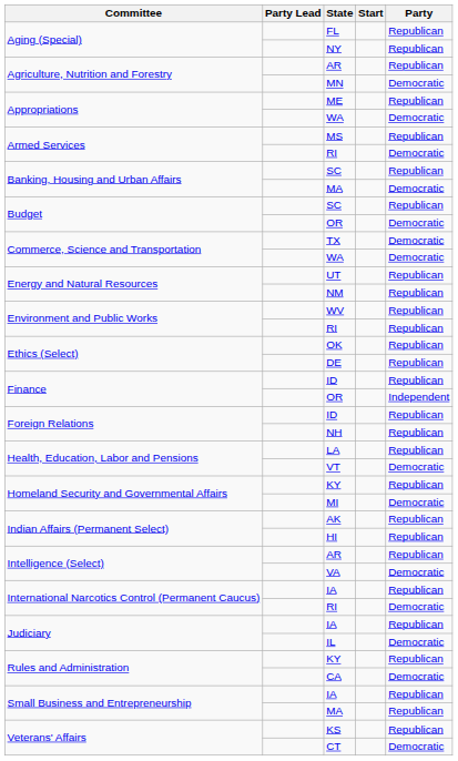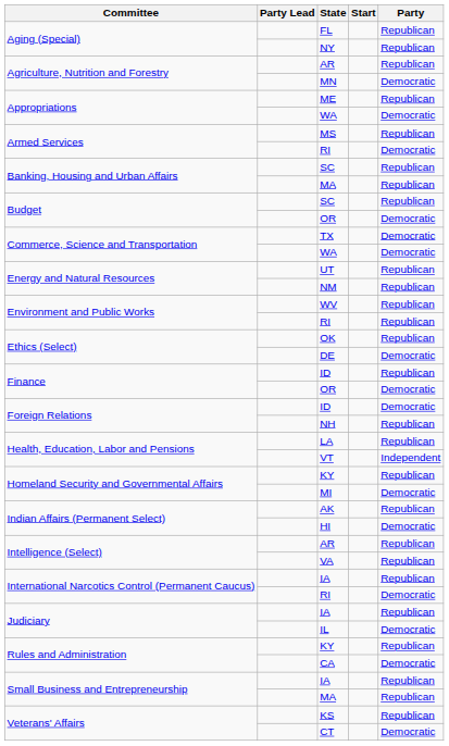 <table class="wikitable sortable">
 <tr>
 <th>Committee</th>
 <th>Party Lead</th>
 <th>State</th>
 <th>Start</th>
 <th>Party</th>
 </tr>
 <tr>
 <td rowspan=2><a href='#'>Aging (Special)</a></td>
 <td></td>
 <td><a href='#'>FL</a></td>
 <td></td>
 <td><a href='#'>Republican</a></td>
 </tr>
 <tr>
 <td></td>
 <td><a href='#'>NY</a></td>
 <td></td>
 <td><a href='#'>Republican</a></td>
 </tr>
 <tr>
 <td rowspan=2><a href='#'>Agriculture, Nutrition and Forestry</a></td>
 <td></td>
 <td><a href='#'>AR</a></td>
 <td></td>
 <td><a href='#'>Republican</a></td>
 </tr>
 <tr>
 <td></td>
 <td><a href='#'>MN</a></td>
 <td></td>
 <td><a href='#'>Democratic</a></td>
 </tr>
 <tr>
 <td rowspan=2><a href='#'>Appropriations</a></td>
 <td></td>
 <td><a href='#'>ME</a></td>
 <td></td>
 <td><a href='#'>Republican</a></td>
 </tr>
 <tr>
 <td></td>
 <td><a href='#'>WA</a></td>
 <td></td>
 <td><a href='#'>Democratic</a></td>
 </tr>
 <tr>
 <td rowspan=2><a href='#'>Armed Services</a></td>
 <td></td>
 <td><a href='#'>MS</a></td>
 <td></td>
 <td><a href='#'>Republican</a></td>
 </tr>
 <tr>
 <td></td>
 <td><a href='#'>RI</a></td>
 <td></td>
 <td><a href='#'>Democratic</a></td>
 </tr>
 <tr>
 <td rowspan=2><a href='#'>Banking, Housing and Urban Affairs</a></td>
 <td></td>
 <td><a href='#'>SC</a></td>
 <td></td>
 <td><a href='#'>Republican</a></td>
 </tr>
 <tr>
 <td></td>
 <td><a href='#'>MA</a></td>
 <td></td>
-<td><a href='#'>Democratic</a></td>
+<td><a href='#'>Republican</a></td>
 </tr>
 <tr>
 <td rowspan=2><a href='#'>Budget</a></td>
 <td></td>
 <td><a href='#'>SC</a></td>
 <td></td>
 <td><a href='#'>Republican</a></td>
 </tr>
 <tr>
 <td></td>
 <td><a href='#'>OR</a></td>
 <td></td>
 <td><a href='#'>Democratic</a></td>
 </tr>
 <tr>
 <td rowspan=2><a href='#'>Commerce, Science and Transportation</a></td>
 <td></td>
 <td><a href='#'>TX</a></td>
 <td></td>
 <td><a href='#'>Democratic</a></td>
 </tr>
 <tr>
 <td></td>
 <td><a href='#'>WA</a></td>
 <td></td>
 <td><a href='#'>Democratic</a></td>
 </tr>
 <tr>
 <td rowspan=2><a href='#'>Energy and Natural Resources</a></td>
 <td></td>
 <td><a href='#'>UT</a></td>
 <td></td>
 <td><a href='#'>Republican</a></td>
 </tr>
 <tr>
 <td></td>
 <td><a href='#'>NM</a></td>
 <td></td>
 <td><a href='#'>Republican</a></td>
 </tr>
 <tr>
 <td rowspan=2><a href='#'>Environment and Public Works</a></td>
 <td></td>
 <td><a href='#'>WV</a></td>
 <td></td>
 <td><a href='#'>Republican</a></td>
 </tr>
 <tr>
 <td></td>
 <td><a href='#'>RI</a></td>
 <td></td>
 <td><a href='#'>Republican</a></td>
 </tr>
 <tr>
 <td rowspan=2><a href='#'>Ethics (Select)</a></td>
 <td></td>
 <td><a href='#'>OK</a></td>
 <td></td>
 <td><a href='#'>Republican</a></td>
 </tr>
 <tr>
 <td></td>
 <td><a href='#'>DE</a></td>
 <td></td>
-<td><a href='#'>Republican</a></td>
+<td><a href='#'>Democratic</a></td>
 </tr>
 <tr>
 <td rowspan=2><a href='#'>Finance</a></td>
 <td></td>
 <td><a href='#'>ID</a></td>
 <td></td>
 <td><a href='#'>Republican</a></td>
 </tr>
 <tr>
 <td></td>
 <td><a href='#'>OR</a></td>
 <td></td>
-<td><a href='#'>Independent</a></td>
+<td><a href='#'>Democratic</a></td>
 </tr>
 <tr>
 <td rowspan=2><a href='#'>Foreign Relations</a></td>
 <td></td>
 <td><a href='#'>ID</a></td>
 <td></td>
-<td><a href='#'>Republican</a></td>
+<td><a href='#'>Democratic</a></td>
 </tr>
 <tr>
 <td></td>
 <td><a href='#'>NH</a></td>
 <td></td>
 <td><a href='#'>Republican</a></td>
 </tr>
 <tr>
 <td rowspan=2><a href='#'>Health, Education, Labor and Pensions</a></td>
 <td></td>
 <td><a href='#'>LA</a></td>
 <td></td>
 <td><a href='#'>Republican</a></td>
 </tr>
 <tr>
 <td></td>
 <td><a href='#'>VT</a></td>
 <td></td>
-<td><a href='#'>Democratic</a></td>
+<td><a href='#'>Independent</a></td>
 </tr>
 <tr>
 <td rowspan=2><a href='#'>Homeland Security and Governmental Affairs</a></td>
 <td></td>
 <td><a href='#'>KY</a></td>
 <td></td>
 <td><a href='#'>Republican</a></td>
 </tr>
 <tr>
 <td></td>
 <td><a href='#'>MI</a></td>
 <td></td>
 <td><a href='#'>Democratic</a></td>
 </tr>
 <tr>
 <td rowspan=2><a href='#'>Indian Affairs (Permanent Select)</a></td>
 <td></td>
 <td><a href='#'>AK</a></td>
 <td></td>
 <td><a href='#'>Republican</a></td>
 </tr>
 <tr>
 <td></td>
 <td><a href='#'>HI</a></td>
 <td></td>
-<td><a href='#'>Republican</a></td>
+<td><a href='#'>Democratic</a></td>
 </tr>
 <tr>
 <td rowspan=2><a href='#'>Intelligence (Select)</a></td>
 <td></td>
 <td><a href='#'>AR</a></td>
 <td></td>
 <td><a href='#'>Republican</a></td>
 </tr>
 <tr>
 <td></td>
 <td><a href='#'>VA</a></td>
 <td></td>
-<td><a href='#'>Democratic</a></td>
+<td><a href='#'>Republican</a></td>
 </tr>
 <tr>
 <td rowspan=2><a href='#'>International Narcotics Control (Permanent Caucus)</a></td>
 <td></td>
 <td><a href='#'>IA</a></td>
 <td></td>
 <td><a href='#'>Republican</a></td>
 </tr>
 <tr>
 <td></td>
 <td><a href='#'>RI</a></td>
 <td></td>
 <td><a href='#'>Democratic</a></td>
 </tr>
 <tr>
 <td rowspan=2><a href='#'>Judiciary</a></td>
 <td></td>
 <td><a href='#'>IA</a></td>
 <td></td>
 <td><a href='#'>Republican</a></td>
 </tr>
 <tr>
 <td></td>
 <td><a href='#'>IL</a></td>
 <td></td>
 <td><a href='#'>Democratic</a></td>
 </tr>
 <tr>
 <td rowspan=2><a href='#'>Rules and Administration</a></td>
 <td></td>
 <td><a href='#'>KY</a></td>
 <td></td>
 <td><a href='#'>Republican</a></td>
 </tr>
 <tr>
 <td></td>
 <td><a href='#'>CA</a></td>
 <td></td>
 <td><a href='#'>Democratic</a></td>
 </tr>
 <tr>
 <td rowspan=2><a href='#'>Small Business and Entrepreneurship</a></td>
 <td></td>
 <td><a href='#'>IA</a></td>
 <td></td>
 <td><a href='#'>Republican</a></td>
 </tr>
 <tr>
 <td></td>
 <td><a href='#'>MA</a></td>
 <td></td>
 <td><a href='#'>Republican</a></td>
 </tr>
 <tr>
 <td rowspan=2><a href='#'>Veterans' Affairs</a></td>
 <td></td>
 <td><a href='#'>KS</a></td>
 <td></td>
 <td><a href='#'>Republican</a></td>
 </tr>
 <tr>
 <td></td>
 <td><a href='#'>CT</a></td>
 <td></td>
 <td><a href='#'>Democratic</a></td>
 </tr>
 </table>
